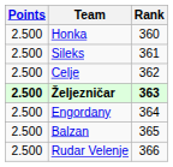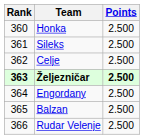 <table class="wikitable" style="text-align: center;">
 <tr>
+<th>Rank</th>
+<th>Team</th>
 <th><a href='#'>Points</a></th>
-<th>Team</th>
-<th>Rank</th>
 </tr>
 <tr>
+<td>360</td>
+<td align=left> <a href='#'>Honka</a></td>
 <td>2.500</td>
-<td align=left> <a href='#'>Honka</a></td>
-<td>360</td>
 </tr>
 <tr>
+<td>361</td>
+<td align=left> <a href='#'>Sileks</a></td>
 <td>2.500</td>
-<td align=left> <a href='#'>Sileks</a></td>
-<td>361</td>
 </tr>
 <tr>
+<td>362</td>
+<td align=left> <a href='#'>Celje</a></td>
 <td>2.500</td>
-<td align=left> <a href='#'>Celje</a></td>
-<td>362</td>
 </tr>
 <tr bgcolor="#ddffdd">
+<td><strong>363</strong></td>
+<td align=left> <strong>Željezničar</strong></td>
 <td><strong>2.500</strong></td>
-<td align=left> <strong>Željezničar</strong></td>
-<td><strong>363</strong></td>
 </tr>
 <tr>
+<td>364</td>
+<td align=left> <a href='#'>Engordany</a></td>
 <td>2.500</td>
-<td align=left> <a href='#'>Engordany</a></td>
-<td>364</td>
 </tr>
 <tr>
+<td>365</td>
+<td align=left> <a href='#'>Balzan</a></td>
 <td>2.500</td>
-<td align=left> <a href='#'>Balzan</a></td>
-<td>365</td>
 </tr>
 <tr>
+<td>366</td>
+<td align=left> <a href='#'>Rudar Velenje</a></td>
 <td>2.500</td>
-<td align=left> <a href='#'>Rudar Velenje</a></td>
-<td>366</td>
 </tr>
 </table>
